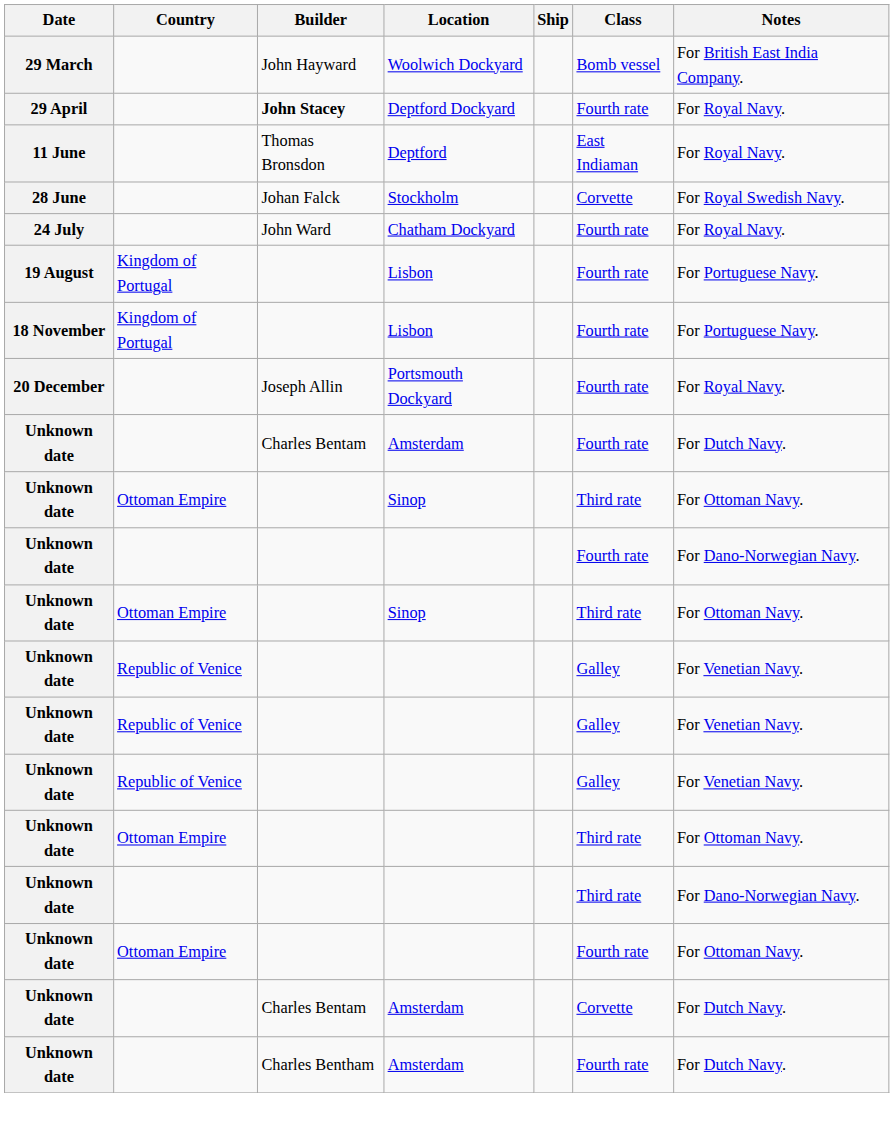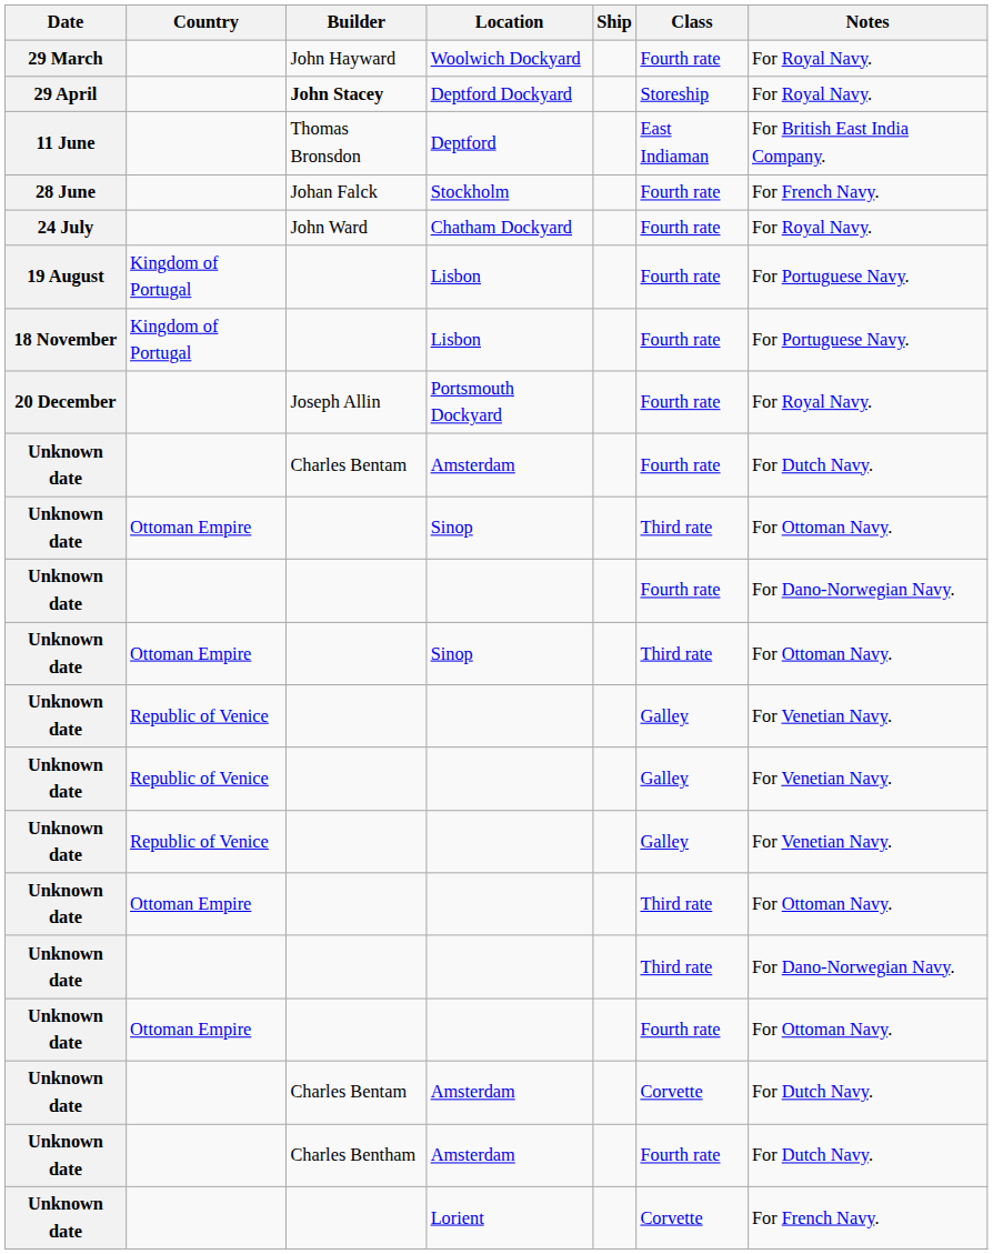 <table class="wikitable sortable" style="font-size:1.00em; line-height:1.5em;">
 <tr>
 <th>Date</th>
 <th>Country</th>
 <th>Builder</th>
 <th>Location</th>
 <th>Ship</th>
 <th>Class</th>
 <th>Notes</th>
 </tr>
 <tr ---->
 <th>29 March</th>
 <td></td>
 <td>John Hayward</td>
 <td><a href='#'>Woolwich Dockyard</a></td>
 <td><strong></strong></td>
-<td><a href='#'>Bomb vessel</a></td>
-<td>For <a href='#'>British East India Company</a>.</td>
+<td><a href='#'>Fourth rate</a></td>
+<td>For <a href='#'>Royal Navy</a>.</td>
 </tr>
 <tr ---->
 <th>29 April</th>
 <td></td>
 <td><strong>John Stacey</strong></td>
 <td><a href='#'>Deptford Dockyard</a></td>
 <td><strong></strong></td>
-<td><a href='#'>Fourth rate</a></td>
+<td><a href='#'>Storeship</a></td>
 <td>For <a href='#'>Royal Navy</a>.</td>
 </tr>
 <tr ---->
 <th>11 June</th>
 <td></td>
 <td>Thomas Bronsdon</td>
 <td><a href='#'>Deptford</a></td>
 <td><strong></strong></td>
 <td><a href='#'>East Indiaman</a></td>
-<td>For <a href='#'>Royal Navy</a>.</td>
+<td>For <a href='#'>British East India Company</a>.</td>
 </tr>
 <tr ---->
 <th>28 June</th>
 <td></td>
 <td>Johan Falck</td>
 <td><a href='#'>Stockholm</a></td>
 <td><strong></strong></td>
-<td><a href='#'>Corvette</a></td>
-<td>For <a href='#'>Royal Swedish Navy</a>.</td>
+<td><a href='#'>Fourth rate</a></td>
+<td>For <a href='#'>French Navy</a>.</td>
 </tr>
 <tr ---->
 <th>24 July</th>
 <td></td>
 <td>John Ward</td>
 <td><a href='#'>Chatham Dockyard</a></td>
 <td><strong></strong></td>
 <td><a href='#'>Fourth rate</a></td>
 <td>For <a href='#'>Royal Navy</a>.</td>
 </tr>
 <tr>
 <th>19 August</th>
 <td> <a href='#'>Kingdom of Portugal</a></td>
 <td></td>
 <td><a href='#'>Lisbon</a></td>
 <td><strong></strong></td>
 <td><a href='#'>Fourth rate</a></td>
 <td>For <a href='#'>Portuguese Navy</a>.</td>
 </tr>
 <tr ---->
 <th>18 November</th>
 <td> <a href='#'>Kingdom of Portugal</a></td>
 <td></td>
 <td><a href='#'>Lisbon</a></td>
 <td><strong></strong></td>
 <td><a href='#'>Fourth rate</a></td>
 <td>For <a href='#'>Portuguese Navy</a>.</td>
 </tr>
 <tr ---->
 <th>20 December</th>
 <td></td>
 <td>Joseph Allin</td>
 <td><a href='#'>Portsmouth Dockyard</a></td>
 <td><strong></strong></td>
 <td><a href='#'>Fourth rate</a></td>
 <td>For <a href='#'>Royal Navy</a>.</td>
 </tr>
 <tr ---->
 <th>Unknown date</th>
 <td></td>
 <td>Charles Bentam</td>
 <td><a href='#'>Amsterdam</a></td>
 <td><strong></strong></td>
 <td><a href='#'>Fourth rate</a></td>
 <td>For <a href='#'>Dutch Navy</a>.</td>
 </tr>
 <tr ---->
 <th>Unknown date</th>
 <td> <a href='#'>Ottoman Empire</a></td>
 <td></td>
 <td><a href='#'>Sinop</a></td>
 <td><strong></strong></td>
 <td><a href='#'>Third rate</a></td>
 <td>For <a href='#'>Ottoman Navy</a>.</td>
 </tr>
 <tr ---->
 <th>Unknown date</th>
 <td></td>
 <td></td>
 <td></td>
 <td><strong></strong></td>
 <td><a href='#'>Fourth rate</a></td>
 <td>For <a href='#'>Dano-Norwegian Navy</a>.</td>
 </tr>
 <tr ---->
 <th>Unknown date</th>
 <td> <a href='#'>Ottoman Empire</a></td>
 <td></td>
 <td><a href='#'>Sinop</a></td>
 <td><strong></strong></td>
 <td><a href='#'>Third rate</a></td>
 <td>For <a href='#'>Ottoman Navy</a>.</td>
 </tr>
 <tr ---->
 <th>Unknown date</th>
 <td> <a href='#'>Republic of Venice</a></td>
 <td></td>
 <td></td>
 <td><strong></strong></td>
 <td><a href='#'>Galley</a></td>
 <td>For <a href='#'>Venetian Navy</a>.</td>
 </tr>
 <tr ---->
 <th>Unknown date</th>
 <td> <a href='#'>Republic of Venice</a></td>
 <td></td>
 <td></td>
 <td><strong></strong></td>
 <td><a href='#'>Galley</a></td>
 <td>For <a href='#'>Venetian Navy</a>.</td>
 </tr>
 <tr ---->
 <th>Unknown date</th>
 <td> <a href='#'>Republic of Venice</a></td>
 <td></td>
 <td></td>
 <td><strong></strong></td>
 <td><a href='#'>Galley</a></td>
 <td>For <a href='#'>Venetian Navy</a>.</td>
 </tr>
 <tr ---->
 <th>Unknown date</th>
 <td> <a href='#'>Ottoman Empire</a></td>
 <td></td>
 <td></td>
 <td><strong></strong></td>
 <td><a href='#'>Third rate</a></td>
 <td>For <a href='#'>Ottoman Navy</a>.</td>
 </tr>
 <tr ---->
 <th>Unknown date</th>
 <td></td>
 <td></td>
 <td></td>
 <td><strong></strong></td>
 <td><a href='#'>Third rate</a></td>
 <td>For <a href='#'>Dano-Norwegian Navy</a>.</td>
 </tr>
 <tr ---->
 <th>Unknown date</th>
 <td> <a href='#'>Ottoman Empire</a></td>
 <td></td>
 <td></td>
 <td><strong></strong></td>
 <td><a href='#'>Fourth rate</a></td>
 <td>For <a href='#'>Ottoman Navy</a>.</td>
 </tr>
 <tr ---->
 <th>Unknown date</th>
 <td></td>
 <td>Charles Bentam</td>
 <td><a href='#'>Amsterdam</a></td>
 <td><strong></strong></td>
 <td><a href='#'>Corvette</a></td>
 <td>For <a href='#'>Dutch Navy</a>.</td>
 </tr>
 <tr ---->
 <th>Unknown date</th>
 <td></td>
 <td>Charles Bentham</td>
 <td><a href='#'>Amsterdam</a></td>
 <td><strong></strong></td>
 <td><a href='#'>Fourth rate</a></td>
 <td>For <a href='#'>Dutch Navy</a>.</td>
 </tr>
+<tr ---->
+<th>Unknown date</th>
+<td></td>
+<td></td>
+<td><a href='#'>Lorient</a></td>
+<td><strong></strong></td>
+<td><a href='#'>Corvette</a></td>
+<td>For <a href='#'>French Navy</a>.</td>
+</tr>
 </table>
